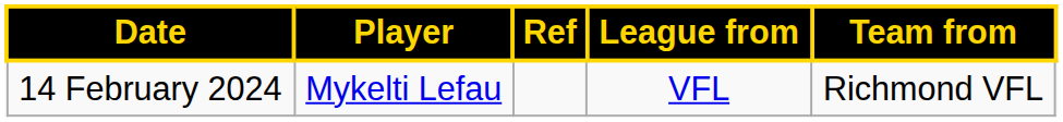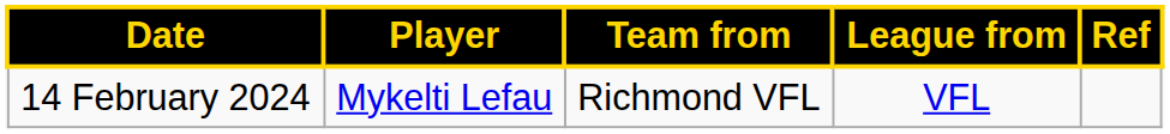 <table class="wikitable" style="text-align:center; font-size:100%; width:40%;">
 <tr>
 <th style="background:black; border: solid gold 2px; color:gold;">Date</th>
 <th style="background:black; border: solid gold 2px; color:gold;">Player</th>
+<th style="background:black; border: solid gold 2px; color:gold;">Team from</th>
+<th style="background:black; border: solid gold 2px; color:gold;">League from</th>
 <th style="background:black; border: solid gold 2px; color:gold;">Ref</th>
-<th style="background:black; border: solid gold 2px; color:gold;">League from</th>
-<th style="background:black; border: solid gold 2px; color:gold;">Team from</th>
 </tr>
 <tr>
 <td>14 February 2024</td>
 <td><a href='#'>Mykelti Lefau</a></td>
+<td>Richmond VFL</td>
+<td><a href='#'>VFL</a></td>
 <td></td>
-<td><a href='#'>VFL</a></td>
-<td>Richmond VFL</td>
 </tr>
 </table>
